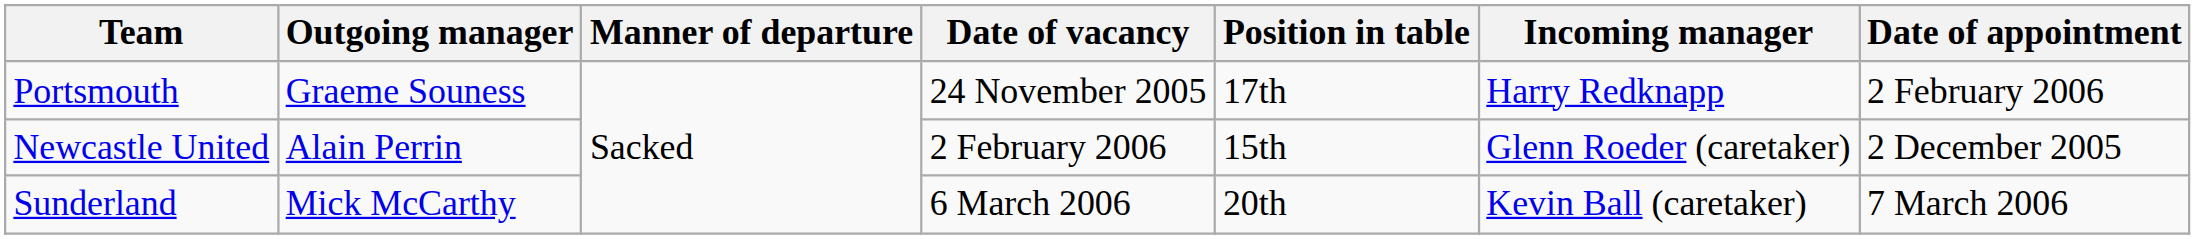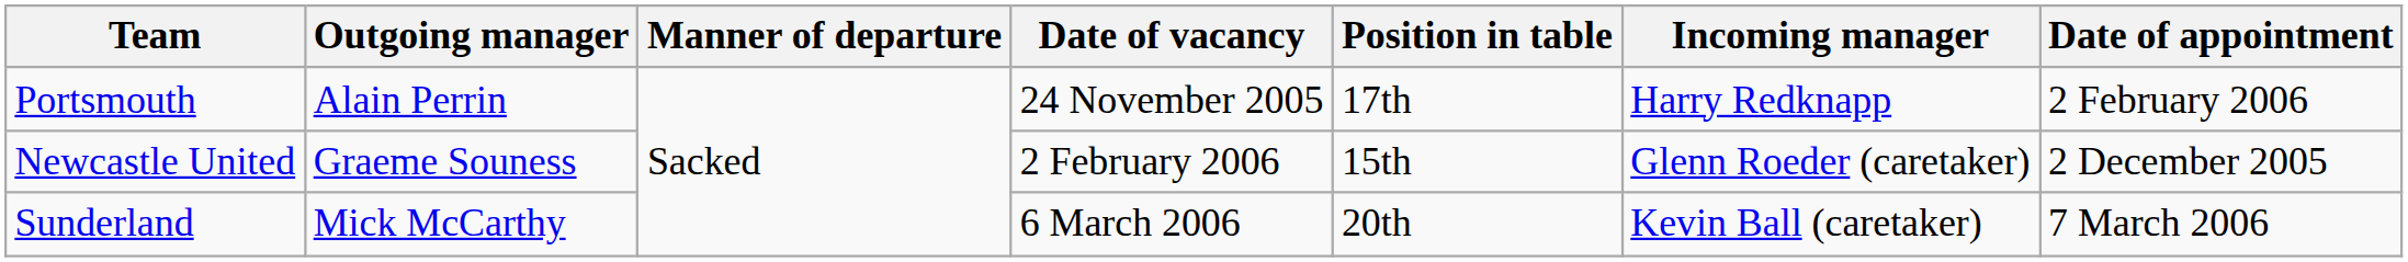 <table class="wikitable">
 <tr>
 <th>Team</th>
 <th>Outgoing manager</th>
 <th>Manner of departure</th>
 <th>Date of vacancy</th>
 <th>Position in table</th>
 <th>Incoming manager</th>
 <th>Date of appointment</th>
 </tr>
 <tr>
 <td><a href='#'>Portsmouth</a></td>
-<td> <a href='#'>Graeme Souness</a></td>
+<td> <a href='#'>Alain Perrin</a></td>
 <td rowspan=3>Sacked</td>
 <td>24 November 2005</td>
 <td>17th</td>
 <td> <a href='#'>Harry Redknapp</a></td>
 <td>2 February 2006</td>
 </tr>
 <tr>
 <td><a href='#'>Newcastle United</a></td>
-<td> <a href='#'>Alain Perrin</a></td>
+<td> <a href='#'>Graeme Souness</a></td>
 <td>2 February 2006</td>
 <td>15th</td>
 <td> <a href='#'>Glenn Roeder</a> (caretaker)</td>
 <td>2 December 2005</td>
 </tr>
 <tr>
 <td><a href='#'>Sunderland</a></td>
 <td> <a href='#'>Mick McCarthy</a></td>
 <td>6 March 2006</td>
 <td>20th</td>
 <td> <a href='#'>Kevin Ball</a> (caretaker)</td>
 <td>7 March 2006</td>
 </tr>
 </table>
